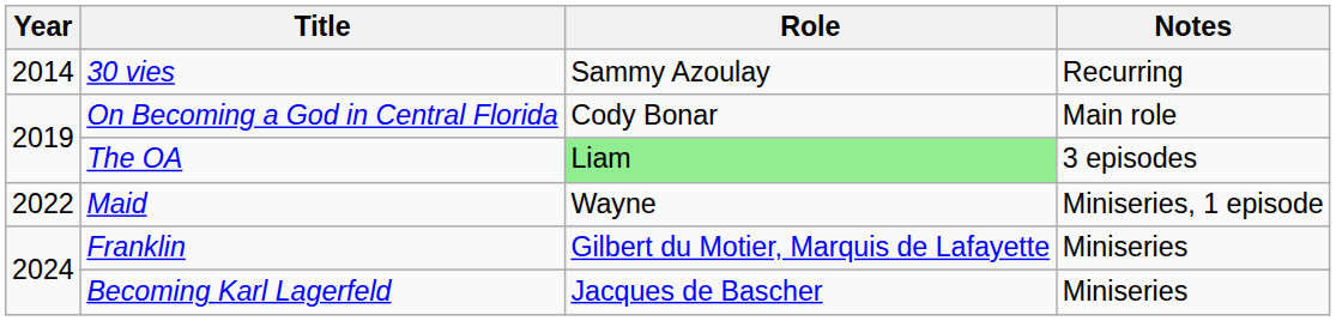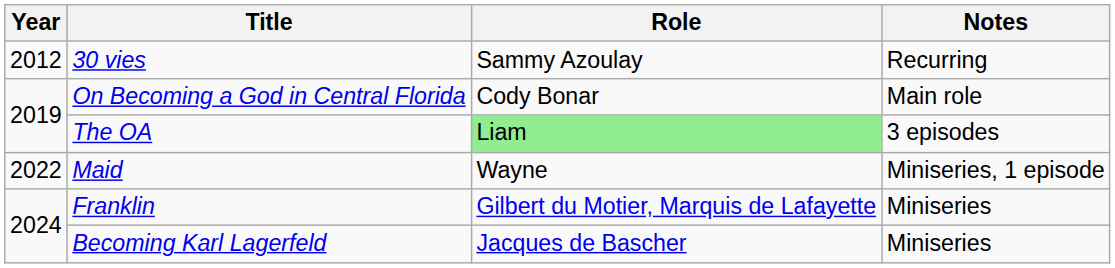 <table class="wikitable">
 <tr>
 <th>Year</th>
 <th>Title</th>
 <th>Role</th>
 <th>Notes</th>
 </tr>
 <tr>
-<td>2014</td>
+<td>2012</td>
 <td><em><a href='#'>30 vies</a></em></td>
 <td>Sammy Azoulay</td>
 <td>Recurring</td>
 </tr>
 <tr>
 <td rowspan="2">2019</td>
 <td><em><a href='#'>On Becoming a God in Central Florida</a></em></td>
 <td>Cody Bonar</td>
 <td>Main role</td>
 </tr>
 <tr>
 <td data-sort-value="OA, The"><em><a href='#'>The OA</a></em></td>
 <td style="background: lightgreen;">Liam</td>
 <td>3 episodes</td>
 </tr>
 <tr>
 <td>2022</td>
 <td><em><a href='#'>Maid</a></em></td>
 <td>Wayne</td>
 <td>Miniseries, 1 episode</td>
 </tr>
 <tr>
 <td rowspan="2">2024</td>
 <td><em><a href='#'>Franklin</a></em></td>
 <td><a href='#'>Gilbert du Motier, Marquis de Lafayette</a></td>
 <td>Miniseries</td>
 </tr>
 <tr>
 <td><em><a href='#'>Becoming Karl Lagerfeld</a></em></td>
 <td><a href='#'>Jacques de Bascher</a></td>
 <td>Miniseries</td>
 </tr>
 </table>
